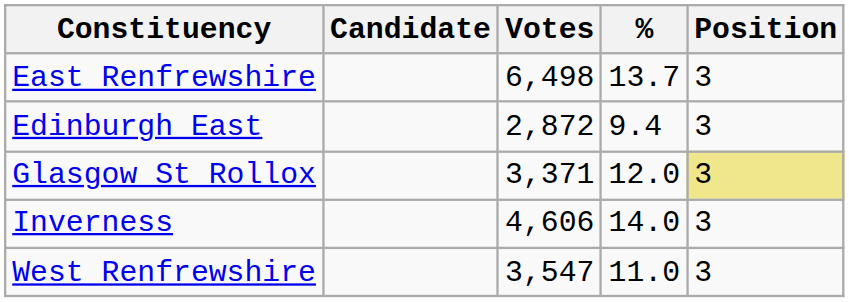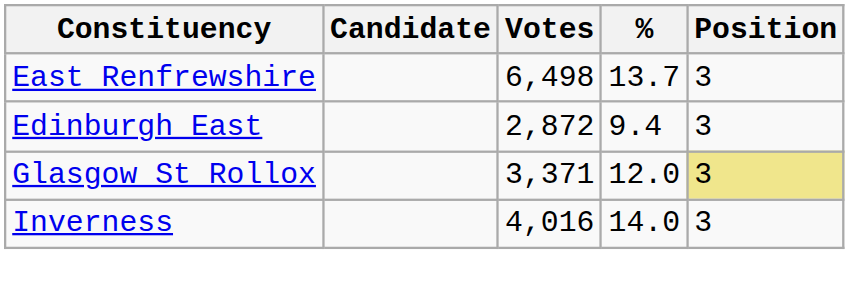 <table class="wikitable sortable">
 <tr>
 <th>Constituency</th>
 <th>Candidate</th>
 <th>Votes</th>
 <th>%</th>
 <th>Position</th>
 </tr>
 <tr>
 <td><a href='#'>East Renfrewshire</a></td>
 <td></td>
 <td>6,498</td>
 <td>13.7</td>
 <td>3</td>
 </tr>
 <tr>
 <td><a href='#'>Edinburgh East</a></td>
 <td></td>
 <td>2,872</td>
 <td>9.4</td>
 <td>3</td>
 </tr>
 <tr>
 <td><a href='#'>Glasgow St Rollox</a></td>
 <td></td>
 <td>3,371</td>
 <td>12.0</td>
 <td style="background: khaki;">3</td>
 </tr>
 <tr>
 <td><a href='#'>Inverness</a></td>
 <td></td>
-<td>4,606</td>
+<td>4,016</td>
 <td>14.0</td>
 <td>3</td>
 </tr>
-<tr>
-<td><a href='#'>West Renfrewshire</a></td>
-<td></td>
-<td>3,547</td>
-<td>11.0</td>
-<td>3</td>
-</tr>
 </table>
